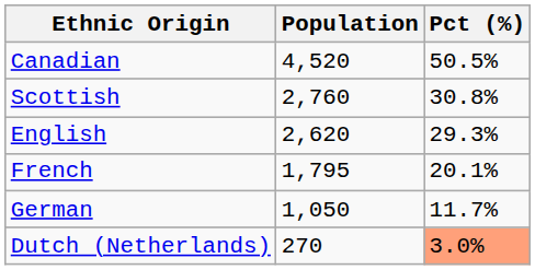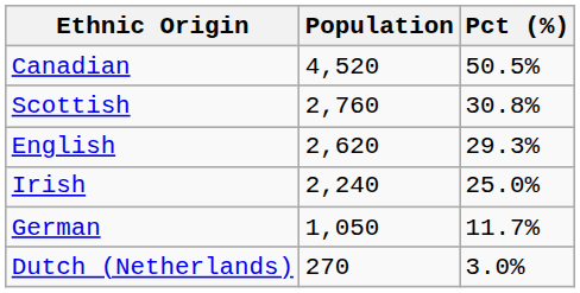 <table class="wikitable">
 <tr>
 <th>Ethnic Origin</th>
 <th>Population</th>
 <th>Pct (%)</th>
 </tr>
 <tr>
 <td><a href='#'>Canadian</a></td>
 <td>4,520</td>
 <td>50.5%</td>
 </tr>
 <tr>
 <td><a href='#'>Scottish</a></td>
 <td>2,760</td>
 <td>30.8%</td>
 </tr>
 <tr>
 <td><a href='#'>English</a></td>
 <td>2,620</td>
 <td>29.3%</td>
 </tr>
 <tr>
-<td><a href='#'>French</a></td>
-<td>1,795</td>
-<td>20.1%</td>
+<td><a href='#'>Irish</a></td>
+<td>2,240</td>
+<td>25.0%</td>
 </tr>
 <tr>
 <td><a href='#'>German</a></td>
 <td>1,050</td>
 <td>11.7%</td>
 </tr>
 <tr>
 <td><a href='#'>Dutch (Netherlands)</a></td>
 <td>270</td>
-<td style="background: lightsalmon;">3.0%</td>
+<td>3.0%</td>
 </tr>
 </table>
